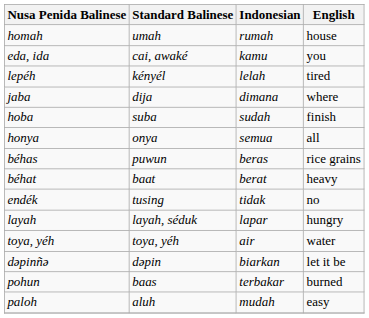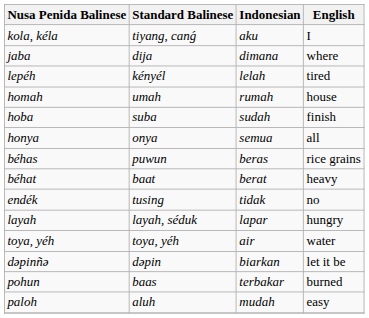 <table class="wikitable">
 <tr>
 <th>Nusa Penida Balinese</th>
 <th>Standard Balinese</th>
 <th>Indonesian</th>
 <th>English</th>
 </tr>
 <tr>
-<td><em>homah</em></td>
-<td><em>umah</em></td>
-<td><em>rumah</em></td>
-<td>house</td>
+<td><em>kola</em>, <em>kéla</em></td>
+<td><em>tiyang</em>, <em>canǵ</em></td>
+<td><em>aku</em></td>
+<td>I</td>
 </tr>
 <tr>
-<td><em>eda</em>, <em>ida</em></td>
-<td><em>cai</em>, <em>awaké</em></td>
-<td><em>kamu</em></td>
-<td>you</td>
+<td><em>jaba</em></td>
+<td><em>dija</em></td>
+<td><em>dimana</em></td>
+<td>where</td>
 </tr>
 <tr>
 <td><em>lepéh</em></td>
 <td><em>kényél</em></td>
 <td><em>lelah</em></td>
 <td>tired</td>
 </tr>
 <tr>
-<td><em>jaba</em></td>
-<td><em>dija</em></td>
-<td><em>dimana</em></td>
-<td>where</td>
+<td><em>homah</em></td>
+<td><em>umah</em></td>
+<td><em>rumah</em></td>
+<td>house</td>
 </tr>
 <tr>
 <td><em>hoba</em></td>
 <td><em>suba</em></td>
 <td><em>sudah</em></td>
 <td>finish</td>
 </tr>
 <tr>
 <td><em>honya</em></td>
 <td><em>onya</em></td>
 <td><em>semua</em></td>
 <td>all</td>
 </tr>
 <tr>
 <td><em>béhas</em></td>
 <td><em>puwun</em></td>
 <td><em>beras</em></td>
 <td>rice grains</td>
 </tr>
 <tr>
 <td><em>béhat</em></td>
 <td><em>baat</em></td>
 <td><em>berat</em></td>
 <td>heavy</td>
 </tr>
 <tr>
 <td><em>endék</em></td>
 <td><em>tusing</em></td>
 <td><em>tidak</em></td>
 <td>no</td>
 </tr>
 <tr>
 <td><em>layah</em></td>
 <td><em>layah</em>, <em>séduk</em></td>
 <td><em>lapar</em></td>
 <td>hungry</td>
 </tr>
 <tr>
 <td><em>toya</em>, <em>yéh</em></td>
 <td><em>toya</em>, <em>yéh</em></td>
 <td><em>air</em></td>
 <td>water</td>
 </tr>
 <tr>
 <td><em>dəpinñə</em></td>
 <td><em>dəpin</em></td>
 <td><em>biarkan</em></td>
 <td>let it be</td>
 </tr>
 <tr>
 <td><em>pohun</em></td>
 <td><em>baas</em></td>
 <td><em>terbakar</em></td>
 <td>burned</td>
 </tr>
 <tr>
 <td><em>paloh</em></td>
 <td><em>aluh</em></td>
 <td><em>mudah</em></td>
 <td>easy</td>
 </tr>
 <tr>
 </tr>
 </table>
